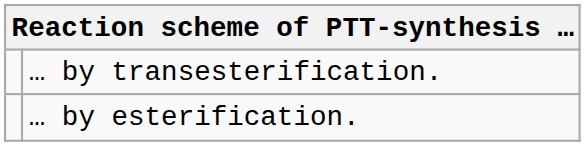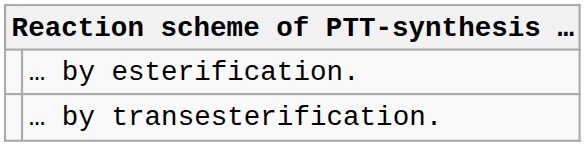 <table class="wikitable">
 <tr>
 <th colspan="2">Reaction scheme of PTT-synthesis …</th>
 </tr>
 <tr>
 <td></td>
-<td>… by transesterification.</td>
+<td>… by esterification.</td>
 </tr>
 <tr>
 <td></td>
-<td>… by esterification.</td>
+<td>… by transesterification.</td>
 </tr>
 </table>
